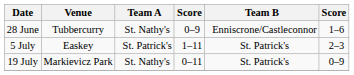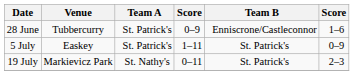 <table class="wikitable">
 <tr>
 <th>Date</th>
 <th>Venue</th>
 <th>Team A</th>
 <th>Score</th>
 <th>Team B</th>
 <th>Score</th>
 </tr>
 <tr align="center">
 <td>28 June</td>
 <td>Tubbercurry</td>
-<td>  St. Nathy's</td>
+<td>  St. Patrick's</td>
 <td>  0–9</td>
 <td>  Enniscrone/Castleconnor</td>
 <td>  1–6</td>
 </tr>
 <tr align="center">
 <td>5 July</td>
 <td>Easkey</td>
 <td>  St. Patrick's</td>
 <td>  1–11</td>
 <td>  St. Patrick's</td>
-<td>  2–3</td>
+<td>  0–9</td>
 </tr>
 <tr align="center">
 <td>19 July</td>
 <td>Markievicz Park</td>
 <td>  St. Nathy's</td>
 <td>  0–11</td>
 <td>  St. Patrick's</td>
-<td>  0–9</td>
+<td>  2–3</td>
 </tr>
 <tr align="center">
 </tr>
 </table>
